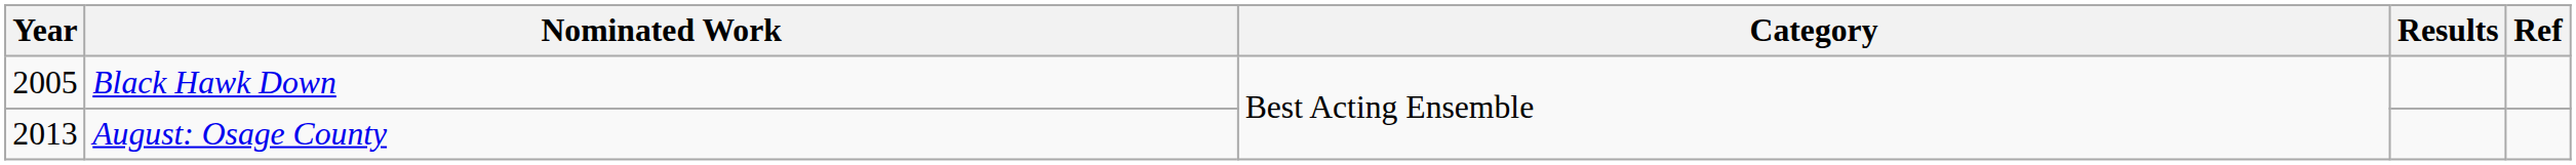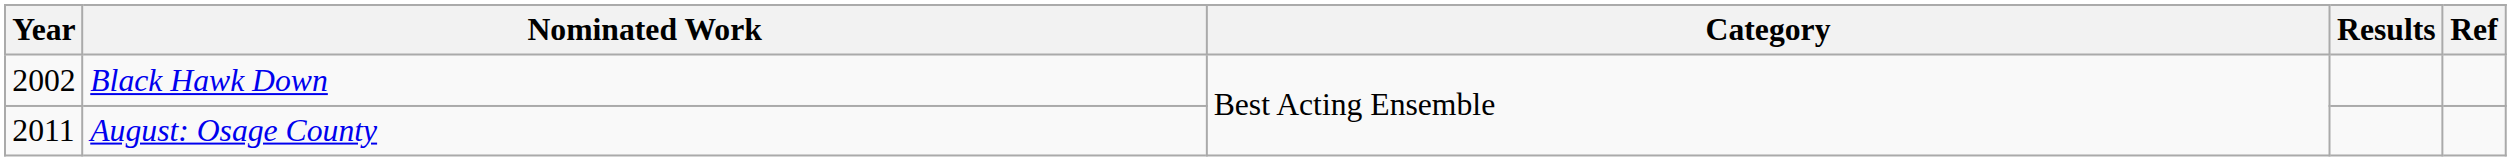 <table class="wikitable">
 <tr>
 <th scope="col" style="width:1em;">Year</th>
 <th scope="col" style="width:35em;">Nominated Work</th>
 <th scope="col" style="width:35em;">Category</th>
 <th scope="col" style="width:1em;">Results</th>
 <th scope="col" style="width:1em;">Ref</th>
 </tr>
 <tr>
-<td>2005</td>
+<td>2002</td>
 <td><em><a href='#'>Black Hawk Down</a></em></td>
 <td rowspan="2">Best Acting Ensemble</td>
 <td></td>
 <td></td>
 </tr>
 <tr>
-<td>2013</td>
+<td>2011</td>
 <td><em><a href='#'>August: Osage County</a></em></td>
 <td></td>
 <td></td>
 </tr>
 </table>
